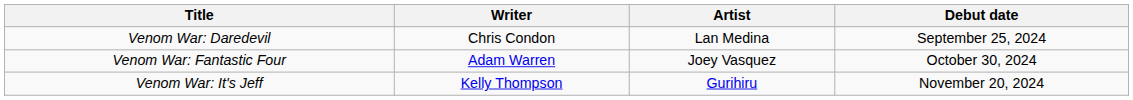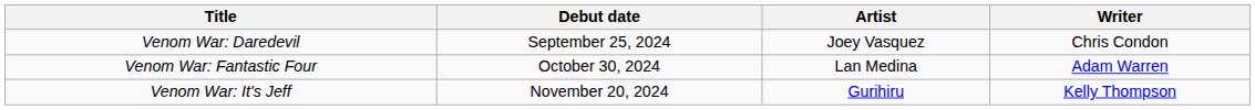 <table class="wikitable" style="text-align:center; width:100%">
 <tr>
 <th scope="col">Title</th>
+<th scope="col">Debut date</th>
+<th scope="col">Artist</th>
 <th scope="col">Writer</th>
-<th scope="col">Artist</th>
-<th scope="col">Debut date</th>
 </tr>
 <tr>
 <td><em>Venom War: Daredevil</em></td>
+<td>September 25, 2024</td>
+<td>Joey Vasquez</td>
 <td>Chris Condon</td>
-<td>Lan Medina</td>
-<td>September 25, 2024</td>
 </tr>
 <tr>
 <td><em>Venom War: Fantastic Four</em></td>
+<td>October 30, 2024</td>
+<td>Lan Medina</td>
 <td><a href='#'>Adam Warren</a></td>
-<td>Joey Vasquez</td>
-<td>October 30, 2024</td>
 </tr>
 <tr>
 <td><em>Venom War: It's Jeff</em></td>
+<td>November 20, 2024</td>
+<td><a href='#'>Gurihiru</a></td>
 <td><a href='#'>Kelly Thompson</a></td>
-<td><a href='#'>Gurihiru</a></td>
-<td>November 20, 2024</td>
 </tr>
 </table>
